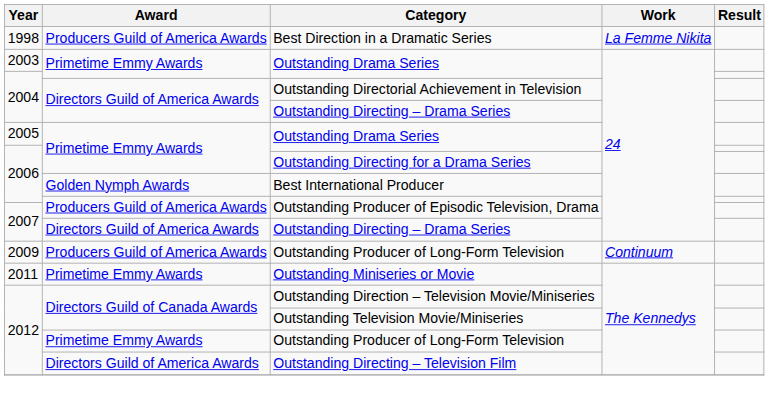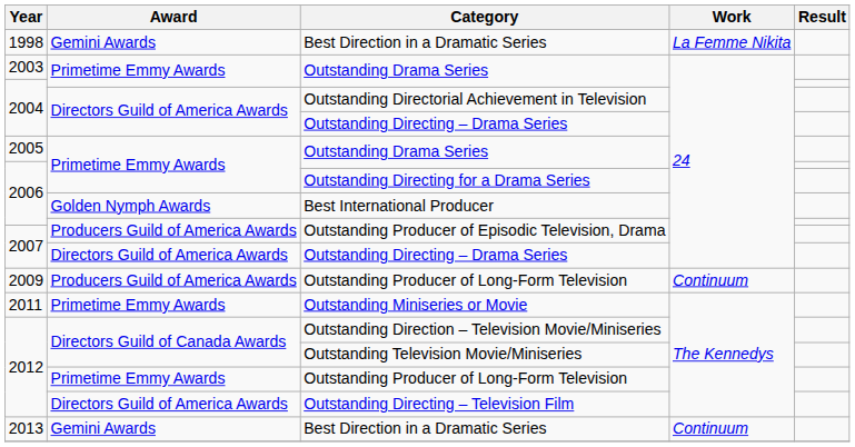 <table class="wikitable sortable">
 <tr>
 <th>Year</th>
 <th>Award</th>
 <th>Category</th>
 <th>Work</th>
 <th>Result</th>
 </tr>
 <tr>
 <td>1998</td>
-<td><a href='#'>Producers Guild of America Awards</a></td>
+<td><a href='#'>Gemini Awards</a></td>
 <td>Best Direction in a Dramatic Series</td>
 <td><em><a href='#'>La Femme Nikita</a></em></td>
 <td></td>
 </tr>
 <tr>
 <td>2003</td>
 <td rowspan="2"><a href='#'>Primetime Emmy Awards</a></td>
 <td rowspan="2"><a href='#'>Outstanding Drama Series</a></td>
 <td rowspan="11"><em><a href='#'>24</a></em></td>
 <td></td>
 </tr>
 <tr>
 <td rowspan="3">2004</td>
 <td></td>
 </tr>
 <tr>
 <td rowspan="2"><a href='#'>Directors Guild of America Awards</a></td>
 <td>Outstanding Directorial Achievement in Television</td>
 <td></td>
 </tr>
 <tr>
 <td><a href='#'>Outstanding Directing – Drama Series</a></td>
 <td></td>
 </tr>
 <tr>
 <td>2005</td>
 <td rowspan="3"><a href='#'>Primetime Emmy Awards</a></td>
 <td rowspan="2"><a href='#'>Outstanding Drama Series</a></td>
 <td></td>
 </tr>
 <tr>
 <td rowspan="4">2006</td>
 <td></td>
 </tr>
 <tr>
 <td><a href='#'>Outstanding Directing for a Drama Series</a></td>
 <td></td>
 </tr>
 <tr>
 <td><a href='#'>Golden Nymph Awards</a></td>
 <td>Best International Producer</td>
 <td></td>
 </tr>
 <tr>
 <td rowspan="2"><a href='#'>Producers Guild of America Awards</a></td>
 <td rowspan="2">Outstanding Producer of Episodic Television, Drama</td>
 <td></td>
 </tr>
 <tr>
 <td rowspan="2">2007</td>
 <td></td>
 </tr>
 <tr>
 <td><a href='#'>Directors Guild of America Awards</a></td>
 <td><a href='#'>Outstanding Directing – Drama Series</a></td>
 <td></td>
 </tr>
 <tr>
 <td>2009</td>
 <td><a href='#'>Producers Guild of America Awards</a></td>
 <td>Outstanding Producer of Long-Form Television</td>
 <td><em><a href='#'>Continuum</a></em></td>
 <td></td>
 </tr>
 <tr>
 <td>2011</td>
 <td><a href='#'>Primetime Emmy Awards</a></td>
 <td><a href='#'>Outstanding Miniseries or Movie</a></td>
 <td rowspan="5"><em><a href='#'>The Kennedys</a></em></td>
 <td></td>
 </tr>
 <tr>
 <td rowspan="4">2012</td>
 <td rowspan="2"><a href='#'>Directors Guild of Canada Awards</a></td>
 <td>Outstanding Direction – Television Movie/Miniseries</td>
 <td></td>
 </tr>
 <tr>
 <td>Outstanding Television Movie/Miniseries</td>
 <td></td>
 </tr>
 <tr>
 <td><a href='#'>Primetime Emmy Awards</a></td>
 <td>Outstanding Producer of Long-Form Television</td>
 <td></td>
 </tr>
 <tr>
 <td><a href='#'>Directors Guild of America Awards</a></td>
 <td><a href='#'>Outstanding Directing – Television Film</a></td>
 <td></td>
 </tr>
 <tr>
+<td>2013</td>
+<td><a href='#'>Gemini Awards</a></td>
+<td>Best Direction in a Dramatic Series</td>
+<td><em><a href='#'>Continuum</a></em></td>
+<td></td>
+</tr>
+<tr>
 </tr>
 </table>
